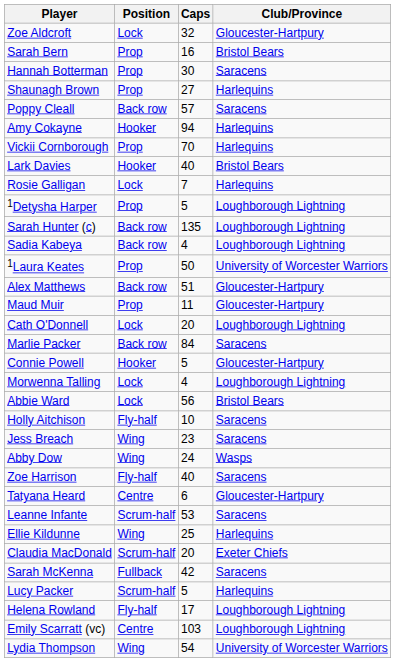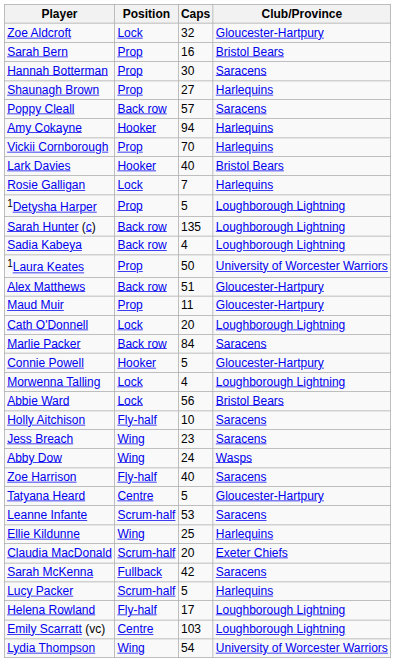 <table class="wikitable sortable">
 <tr>
 <th>Player</th>
 <th>Position</th>
 <th>Caps</th>
 <th>Club/Province</th>
 </tr>
 <tr>
 <td><a href='#'>Zoe Aldcroft</a></td>
 <td><a href='#'>Lock</a></td>
 <td>32</td>
 <td> <a href='#'>Gloucester-Hartpury</a></td>
 </tr>
 <tr>
 <td><a href='#'>Sarah Bern</a></td>
 <td><a href='#'>Prop</a></td>
 <td>16</td>
 <td> <a href='#'>Bristol Bears</a></td>
 </tr>
 <tr>
 <td><a href='#'>Hannah Botterman</a></td>
 <td><a href='#'>Prop</a></td>
 <td>30</td>
 <td> <a href='#'>Saracens</a></td>
 </tr>
 <tr>
 <td><a href='#'>Shaunagh Brown</a></td>
 <td><a href='#'>Prop</a></td>
 <td>27</td>
 <td> <a href='#'>Harlequins</a></td>
 </tr>
 <tr>
 <td><a href='#'>Poppy Cleall</a></td>
 <td><a href='#'>Back row</a></td>
 <td>57</td>
 <td> <a href='#'>Saracens</a></td>
 </tr>
 <tr>
 <td><a href='#'>Amy Cokayne</a></td>
 <td><a href='#'>Hooker</a></td>
 <td>94</td>
 <td> <a href='#'>Harlequins</a></td>
 </tr>
 <tr>
 <td><a href='#'>Vickii Cornborough</a></td>
 <td><a href='#'>Prop</a></td>
 <td>70</td>
 <td> <a href='#'>Harlequins</a></td>
 </tr>
 <tr>
 <td><a href='#'>Lark Davies</a></td>
 <td><a href='#'>Hooker</a></td>
 <td>40</td>
 <td> <a href='#'>Bristol Bears</a></td>
 </tr>
 <tr>
 <td><a href='#'>Rosie Galligan</a></td>
 <td><a href='#'>Lock</a></td>
 <td>7</td>
 <td> <a href='#'>Harlequins</a></td>
 </tr>
 <tr>
 <td><sup>1</sup><a href='#'>Detysha Harper</a></td>
 <td><a href='#'>Prop</a></td>
 <td>5</td>
 <td> <a href='#'>Loughborough Lightning</a></td>
 </tr>
 <tr>
 <td><a href='#'>Sarah Hunter</a> (<a href='#'>c</a>)</td>
 <td><a href='#'>Back row</a></td>
 <td>135</td>
 <td> <a href='#'>Loughborough Lightning</a></td>
 </tr>
 <tr>
 <td><a href='#'>Sadia Kabeya</a></td>
 <td><a href='#'>Back row</a></td>
 <td>4</td>
 <td> <a href='#'>Loughborough Lightning</a></td>
 </tr>
 <tr>
 <td><sup>1</sup><a href='#'>Laura Keates</a></td>
 <td><a href='#'>Prop</a></td>
 <td>50</td>
 <td> <a href='#'>University of Worcester Warriors</a></td>
 </tr>
 <tr>
 <td><a href='#'>Alex Matthews</a></td>
 <td><a href='#'>Back row</a></td>
 <td>51</td>
 <td> <a href='#'>Gloucester-Hartpury</a></td>
 </tr>
 <tr>
 <td><a href='#'>Maud Muir</a></td>
 <td><a href='#'>Prop</a></td>
 <td>11</td>
 <td> <a href='#'>Gloucester-Hartpury</a></td>
 </tr>
 <tr>
 <td><a href='#'>Cath O'Donnell</a></td>
 <td><a href='#'>Lock</a></td>
 <td>20</td>
 <td> <a href='#'>Loughborough Lightning</a></td>
 </tr>
 <tr>
 <td><a href='#'>Marlie Packer</a></td>
 <td><a href='#'>Back row</a></td>
 <td>84</td>
 <td> <a href='#'>Saracens</a></td>
 </tr>
 <tr>
 <td><a href='#'>Connie Powell</a></td>
 <td><a href='#'>Hooker</a></td>
 <td>5</td>
 <td> <a href='#'>Gloucester-Hartpury</a></td>
 </tr>
 <tr>
 <td><a href='#'>Morwenna Talling</a></td>
 <td><a href='#'>Lock</a></td>
 <td>4</td>
 <td> <a href='#'>Loughborough Lightning</a></td>
 </tr>
 <tr>
 <td><a href='#'>Abbie Ward</a></td>
 <td><a href='#'>Lock</a></td>
 <td>56</td>
 <td> <a href='#'>Bristol Bears</a></td>
 </tr>
 <tr>
 <td><a href='#'>Holly Aitchison</a></td>
 <td><a href='#'>Fly-half</a></td>
 <td>10</td>
 <td> <a href='#'>Saracens</a></td>
 </tr>
 <tr>
 <td><a href='#'>Jess Breach</a></td>
 <td><a href='#'>Wing</a></td>
 <td>23</td>
 <td> <a href='#'>Saracens</a></td>
 </tr>
 <tr>
 <td><a href='#'>Abby Dow</a></td>
 <td><a href='#'>Wing</a></td>
 <td>24</td>
 <td> <a href='#'>Wasps</a></td>
 </tr>
 <tr>
 <td><a href='#'>Zoe Harrison</a></td>
 <td><a href='#'>Fly-half</a></td>
 <td>40</td>
 <td> <a href='#'>Saracens</a></td>
 </tr>
 <tr>
 <td><a href='#'>Tatyana Heard</a></td>
 <td><a href='#'>Centre</a></td>
-<td>6</td>
+<td>5</td>
 <td> <a href='#'>Gloucester-Hartpury</a></td>
 </tr>
 <tr>
 <td><a href='#'>Leanne Infante</a></td>
 <td><a href='#'>Scrum-half</a></td>
 <td>53</td>
 <td> <a href='#'>Saracens</a></td>
 </tr>
 <tr>
 <td><a href='#'>Ellie Kildunne</a></td>
 <td><a href='#'>Wing</a></td>
 <td>25</td>
 <td> <a href='#'>Harlequins</a></td>
 </tr>
 <tr>
 <td><a href='#'>Claudia MacDonald</a></td>
 <td><a href='#'>Scrum-half</a></td>
 <td>20</td>
 <td> <a href='#'>Exeter Chiefs</a></td>
 </tr>
 <tr>
 <td><a href='#'>Sarah McKenna</a></td>
 <td><a href='#'>Fullback</a></td>
 <td>42</td>
 <td> <a href='#'>Saracens</a></td>
 </tr>
 <tr>
 <td><a href='#'>Lucy Packer</a></td>
 <td><a href='#'>Scrum-half</a></td>
 <td>5</td>
 <td> <a href='#'>Harlequins</a></td>
 </tr>
 <tr>
 <td><a href='#'>Helena Rowland</a></td>
 <td><a href='#'>Fly-half</a></td>
 <td>17</td>
 <td> <a href='#'>Loughborough Lightning</a></td>
 </tr>
 <tr>
 <td><a href='#'>Emily Scarratt</a> (vc)</td>
 <td><a href='#'>Centre</a></td>
 <td>103</td>
 <td> <a href='#'>Loughborough Lightning</a></td>
 </tr>
 <tr>
 <td><a href='#'>Lydia Thompson</a></td>
 <td><a href='#'>Wing</a></td>
 <td>54</td>
 <td> <a href='#'>University of Worcester Warriors</a></td>
 </tr>
 </table>
